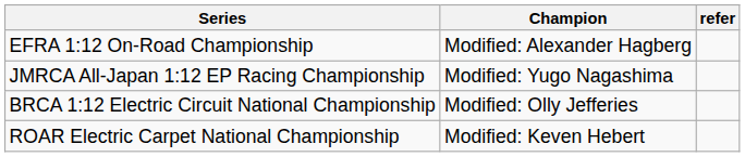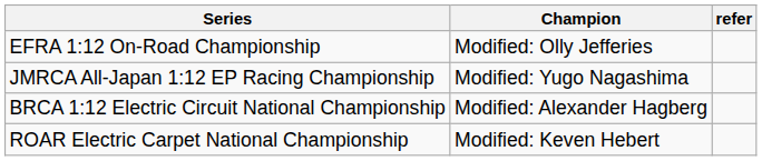 <table class="wikitable">
 <tr style="font-size:10pt;font-weight:bold">
 <th>Series</th>
 <th>Champion</th>
 <th>refer</th>
 </tr>
 <tr>
 <td>EFRA 1:12 On-Road Championship</td>
-<td>Modified:  Alexander Hagberg</td>
+<td>Modified:  Olly Jefferies</td>
 <td></td>
 </tr>
 <tr>
 <td>JMRCA All-Japan 1:12 EP Racing Championship</td>
 <td>Modified:  Yugo Nagashima</td>
 <td></td>
 </tr>
 <tr>
 <td>BRCA 1:12 Electric Circuit National Championship</td>
-<td>Modified:  Olly Jefferies</td>
+<td>Modified:  Alexander Hagberg</td>
 <td></td>
 </tr>
 <tr>
 <td>ROAR Electric Carpet National Championship</td>
 <td>Modified:  Keven Hebert</td>
 <td></td>
 </tr>
 </table>
